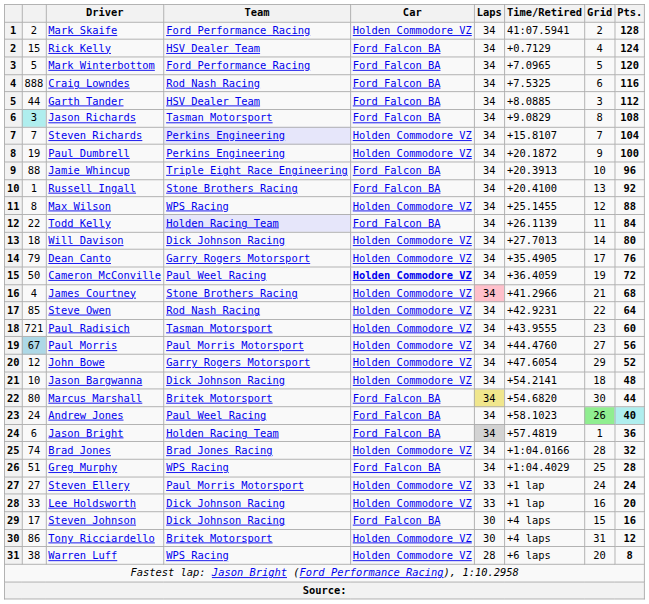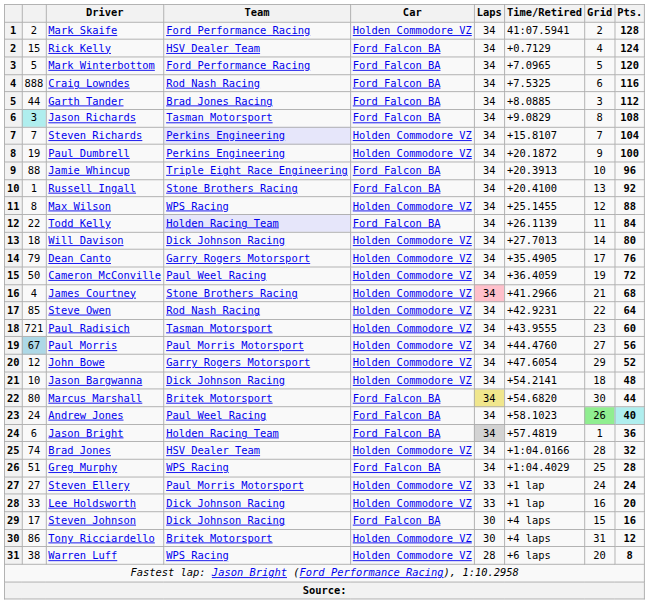 <table class="wikitable" style="font-size: 90%">
 <tr>
 <th></th>
 <th></th>
 <th>Driver</th>
 <th>Team</th>
 <th>Car</th>
 <th>Laps</th>
 <th>Time/Retired</th>
 <th>Grid</th>
 <th>Pts.</th>
 </tr>
 <tr>
 <th>1</th>
 <td align="center">2</td>
 <td> <a href='#'>Mark Skaife</a></td>
 <td><a href='#'>Ford Performance Racing</a></td>
 <td><a href='#'>Holden Commodore VZ</a></td>
 <td align="center">34</td>
 <td>41:07.5941</td>
 <td align="center">2</td>
 <td align="center"><strong>128</strong></td>
 </tr>
 <tr>
 <th>2</th>
 <td align="center">15</td>
 <td> <a href='#'>Rick Kelly</a></td>
 <td><a href='#'>HSV Dealer Team</a></td>
 <td><a href='#'>Ford Falcon BA</a></td>
 <td align="center">34</td>
 <td>+0.7129</td>
 <td align="center">4</td>
 <td align="center"><strong>124</strong></td>
 </tr>
 <tr>
 <th>3</th>
 <td align="center">5</td>
 <td> <a href='#'>Mark Winterbottom</a></td>
 <td><a href='#'>Ford Performance Racing</a></td>
 <td><a href='#'>Ford Falcon BA</a></td>
 <td align="center">34</td>
 <td>+7.0965</td>
 <td align="center">5</td>
 <td align="center"><strong>120</strong></td>
 </tr>
 <tr>
 <th>4</th>
 <td align="center">888</td>
 <td> <a href='#'>Craig Lowndes</a></td>
 <td><a href='#'>Rod Nash Racing</a></td>
 <td><a href='#'>Ford Falcon BA</a></td>
 <td align="center">34</td>
 <td>+7.5325</td>
 <td align="center">6</td>
 <td align="center"><strong>116</strong></td>
 </tr>
 <tr>
 <th>5</th>
 <td align="center">44</td>
 <td> <a href='#'>Garth Tander</a></td>
-<td><a href='#'>HSV Dealer Team</a></td>
+<td><a href='#'>Brad Jones Racing</a></td>
 <td><a href='#'>Ford Falcon BA</a></td>
 <td align="center">34</td>
 <td>+8.0885</td>
 <td align="center">3</td>
 <td align="center"><strong>112</strong></td>
 </tr>
 <tr>
 <th>6</th>
 <td align="center" style="background: paleturquoise;">3</td>
 <td> <a href='#'>Jason Richards</a></td>
 <td><a href='#'>Tasman Motorsport</a></td>
 <td><a href='#'>Ford Falcon BA</a></td>
 <td align="center">34</td>
 <td>+9.0829</td>
 <td align="center">8</td>
 <td align="center"><strong>108</strong></td>
 </tr>
 <tr>
 <th>7</th>
 <td align="center">7</td>
 <td> <a href='#'>Steven Richards</a></td>
 <td style="background: lavender;"><a href='#'>Perkins Engineering</a></td>
 <td><a href='#'>Holden Commodore VZ</a></td>
 <td align="center">34</td>
 <td>+15.8107</td>
 <td align="center">7</td>
 <td align="center"><strong>104</strong></td>
 </tr>
 <tr>
 <th>8</th>
 <td align="center">19</td>
 <td> <a href='#'>Paul Dumbrell</a></td>
 <td><a href='#'>Perkins Engineering</a></td>
 <td><a href='#'>Holden Commodore VZ</a></td>
 <td align="center">34</td>
 <td>+20.1872</td>
 <td align="center">9</td>
 <td align="center"><strong>100</strong></td>
 </tr>
 <tr>
 <th>9</th>
 <td align="center">88</td>
 <td> <a href='#'>Jamie Whincup</a></td>
 <td><a href='#'>Triple Eight Race Engineering</a></td>
 <td><a href='#'>Ford Falcon BA</a></td>
 <td align="center">34</td>
 <td>+20.3913</td>
 <td align="center">10</td>
 <td align="center"><strong>96</strong></td>
 </tr>
 <tr>
 <th>10</th>
 <td align="center">1</td>
 <td> <a href='#'>Russell Ingall</a></td>
 <td><a href='#'>Stone Brothers Racing</a></td>
 <td><a href='#'>Ford Falcon BA</a></td>
 <td align="center">34</td>
 <td>+20.4100</td>
 <td align="center">13</td>
 <td align="center"><strong>92</strong></td>
 </tr>
 <tr>
 <th>11</th>
 <td align="center">8</td>
 <td> <a href='#'>Max Wilson</a></td>
 <td><a href='#'>WPS Racing</a></td>
 <td><a href='#'>Holden Commodore VZ</a></td>
 <td align="center">34</td>
 <td>+25.1455</td>
 <td align="center">12</td>
 <td align="center"><strong>88</strong></td>
 </tr>
 <tr>
 <th>12</th>
 <td align="center">22</td>
 <td> <a href='#'>Todd Kelly</a></td>
 <td style="background: lavender;"><a href='#'>Holden Racing Team</a></td>
 <td><a href='#'>Ford Falcon BA</a></td>
 <td align="center">34</td>
 <td>+26.1139</td>
 <td align="center">11</td>
 <td align="center"><strong>84</strong></td>
 </tr>
 <tr>
 <th>13</th>
 <td align="center">18</td>
 <td> <a href='#'>Will Davison</a></td>
 <td><a href='#'>Dick Johnson Racing</a></td>
 <td><a href='#'>Holden Commodore VZ</a></td>
 <td align="center">34</td>
 <td>+27.7013</td>
 <td align="center">14</td>
 <td align="center"><strong>80</strong></td>
 </tr>
 <tr>
 <th>14</th>
 <td align="center">79</td>
 <td> <a href='#'>Dean Canto</a></td>
 <td><a href='#'>Garry Rogers Motorsport</a></td>
 <td><a href='#'>Holden Commodore VZ</a></td>
 <td align="center">34</td>
 <td>+35.4905</td>
 <td align="center">17</td>
 <td align="center"><strong>76</strong></td>
 </tr>
 <tr>
 <th>15</th>
 <td align="center">50</td>
 <td> <a href='#'>Cameron McConville</a></td>
 <td><a href='#'>Paul Weel Racing</a></td>
-<td><strong><a href='#'>Holden Commodore VZ</a></strong></td>
+<td><a href='#'>Holden Commodore VZ</a></td>
 <td align="center">34</td>
 <td>+36.4059</td>
 <td align="center">19</td>
 <td align="center"><strong>72</strong></td>
 </tr>
 <tr>
 <th>16</th>
 <td align="center">4</td>
 <td> <a href='#'>James Courtney</a></td>
 <td><a href='#'>Stone Brothers Racing</a></td>
 <td><a href='#'>Holden Commodore VZ</a></td>
 <td align="center" style="background: pink;">34</td>
 <td>+41.2966</td>
 <td align="center">21</td>
 <td align="center"><strong>68</strong></td>
 </tr>
 <tr>
 <th>17</th>
 <td align="center">85</td>
 <td> <a href='#'>Steve Owen</a></td>
 <td><a href='#'>Rod Nash Racing</a></td>
 <td><a href='#'>Holden Commodore VZ</a></td>
 <td align="center">34</td>
 <td>+42.9231</td>
 <td align="center">22</td>
 <td align="center"><strong>64</strong></td>
 </tr>
 <tr>
 <th>18</th>
 <td align="center">721</td>
 <td> <a href='#'>Paul Radisich</a></td>
 <td><a href='#'>Tasman Motorsport</a></td>
 <td><a href='#'>Holden Commodore VZ</a></td>
 <td align="center">34</td>
 <td>+43.9555</td>
 <td align="center">23</td>
 <td align="center"><strong>60</strong></td>
 </tr>
 <tr>
 <th>19</th>
 <td align="center" style="background: lightblue;">67</td>
 <td> <a href='#'>Paul Morris</a></td>
 <td><a href='#'>Paul Morris Motorsport</a></td>
 <td><a href='#'>Holden Commodore VZ</a></td>
 <td align="center">34</td>
 <td>+44.4760</td>
 <td align="center">27</td>
 <td align="center"><strong>56</strong></td>
 </tr>
 <tr>
 <th>20</th>
 <td align="center">12</td>
 <td> <a href='#'>John Bowe</a></td>
 <td><a href='#'>Garry Rogers Motorsport</a></td>
 <td><a href='#'>Holden Commodore VZ</a></td>
 <td align="center">34</td>
 <td>+47.6054</td>
 <td align="center">29</td>
 <td align="center"><strong>52</strong></td>
 </tr>
 <tr>
 <th>21</th>
 <td align="center">10</td>
 <td> <a href='#'>Jason Bargwanna</a></td>
 <td><a href='#'>Dick Johnson Racing</a></td>
 <td><a href='#'>Holden Commodore VZ</a></td>
 <td align="center">34</td>
 <td>+54.2141</td>
 <td align="center">18</td>
 <td align="center"><strong>48</strong></td>
 </tr>
 <tr>
 <th>22</th>
 <td align="center">80</td>
 <td> <a href='#'>Marcus Marshall</a></td>
 <td><a href='#'>Britek Motorsport</a></td>
 <td><a href='#'>Ford Falcon BA</a></td>
 <td align="center" style="background: khaki;">34</td>
 <td>+54.6820</td>
 <td align="center">30</td>
 <td align="center"><strong>44</strong></td>
 </tr>
 <tr>
 <th>23</th>
 <td align="center">24</td>
 <td> <a href='#'>Andrew Jones</a></td>
 <td><a href='#'>Paul Weel Racing</a></td>
 <td><a href='#'>Ford Falcon BA</a></td>
 <td align="center">34</td>
 <td>+58.1023</td>
 <td align="center" style="background: lightgreen;">26</td>
 <td align="center" style="background: paleturquoise;"><strong>40</strong></td>
 </tr>
 <tr>
 <th>24</th>
 <td align="center">6</td>
 <td> <a href='#'>Jason Bright</a></td>
 <td><a href='#'>Holden Racing Team</a></td>
 <td><a href='#'>Ford Falcon BA</a></td>
 <td align="center" style="background: lightgrey;">34</td>
 <td>+57.4819</td>
 <td align="center">1</td>
 <td align="center"><strong>36</strong></td>
 </tr>
 <tr>
 <th>25</th>
 <td align="center">74</td>
 <td> <a href='#'>Brad Jones</a></td>
-<td><a href='#'>Brad Jones Racing</a></td>
+<td><a href='#'>HSV Dealer Team</a></td>
 <td><a href='#'>Holden Commodore VZ</a></td>
 <td align="center">34</td>
 <td>+1:04.0166</td>
 <td align="center">28</td>
 <td align="center"><strong>32</strong></td>
 </tr>
 <tr>
 <th>26</th>
 <td align="center">51</td>
 <td> <a href='#'>Greg Murphy</a></td>
 <td><a href='#'>WPS Racing</a></td>
 <td><a href='#'>Ford Falcon BA</a></td>
 <td align="center">34</td>
 <td>+1:04.4029</td>
 <td align="center">25</td>
 <td align="center"><strong>28</strong></td>
 </tr>
 <tr>
 <th>27</th>
 <td align="center">27</td>
 <td> <a href='#'>Steven Ellery</a></td>
 <td><a href='#'>Paul Morris Motorsport</a></td>
 <td><a href='#'>Holden Commodore VZ</a></td>
 <td align="center">33</td>
 <td>+1 lap</td>
 <td align="center">24</td>
 <td align="center"><strong>24</strong></td>
 </tr>
 <tr>
 <th>28</th>
 <td align="center">33</td>
 <td> <a href='#'>Lee Holdsworth</a></td>
 <td><a href='#'>Dick Johnson Racing</a></td>
 <td><a href='#'>Holden Commodore VZ</a></td>
 <td align="center">33</td>
 <td>+1 lap</td>
 <td align="center">16</td>
 <td align="center"><strong>20</strong></td>
 </tr>
 <tr>
 <th>29</th>
 <td align="center">17</td>
 <td> <a href='#'>Steven Johnson</a></td>
 <td><a href='#'>Dick Johnson Racing</a></td>
 <td><a href='#'>Ford Falcon BA</a></td>
 <td align="center">30</td>
 <td>+4 laps</td>
 <td align="center">15</td>
 <td align="center"><strong>16</strong></td>
 </tr>
 <tr>
 <th>30</th>
 <td align="center">86</td>
 <td> <a href='#'>Tony Ricciardello</a></td>
 <td><a href='#'>Britek Motorsport</a></td>
 <td><a href='#'>Holden Commodore VZ</a></td>
 <td align="center">30</td>
 <td>+4 laps</td>
 <td align="center">31</td>
 <td align="center"><strong>12</strong></td>
 </tr>
 <tr>
 <th>31</th>
 <td align="center">38</td>
 <td> <a href='#'>Warren Luff</a></td>
 <td><a href='#'>WPS Racing</a></td>
 <td><a href='#'>Holden Commodore VZ</a></td>
 <td align="center">28</td>
 <td>+6 laps</td>
 <td align="center">20</td>
 <td align="center"><strong>8</strong></td>
 </tr>
 <tr>
 <td colspan="9" align="center"><em>Fastest lap: <a href='#'>Jason Bright</a> (<a href='#'>Ford Performance Racing</a>), 1:10.2958</em></td>
 </tr>
 <tr>
 <th colspan="9">Source:</th>
 </tr>
 </table>
